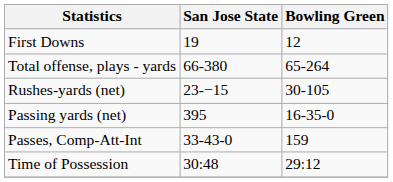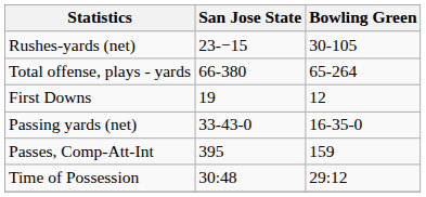 <table class="wikitable">
 <tr>
 <th>Statistics</th>
 <th>San Jose State</th>
 <th>Bowling Green</th>
 </tr>
 <tr>
-<td>First Downs</td>
-<td>19</td>
-<td>12</td>
+<td>Rushes-yards (net)</td>
+<td>23-−15</td>
+<td>30-105</td>
 </tr>
 <tr>
 <td>Total offense, plays - yards</td>
 <td>66-380</td>
 <td>65-264</td>
 </tr>
 <tr>
-<td>Rushes-yards (net)</td>
-<td>23-−15</td>
-<td>30-105</td>
+<td>First Downs</td>
+<td>19</td>
+<td>12</td>
 </tr>
 <tr>
 <td>Passing yards (net)</td>
-<td>395</td>
+<td>33-43-0</td>
 <td>16-35-0</td>
 </tr>
 <tr>
 <td>Passes, Comp-Att-Int</td>
-<td>33-43-0</td>
+<td>395</td>
 <td>159</td>
 </tr>
 <tr>
 <td>Time of Possession</td>
 <td>30:48</td>
 <td>29:12</td>
 </tr>
 <tr>
 </tr>
 </table>
